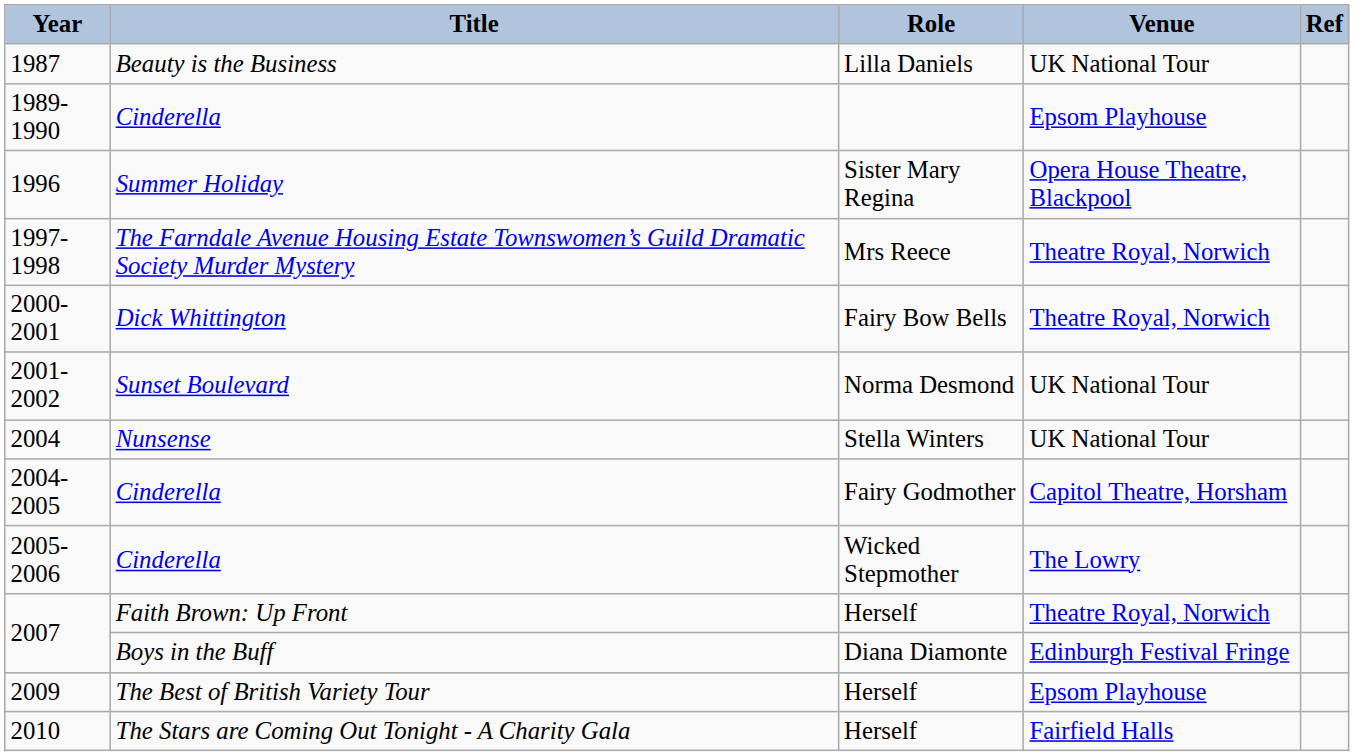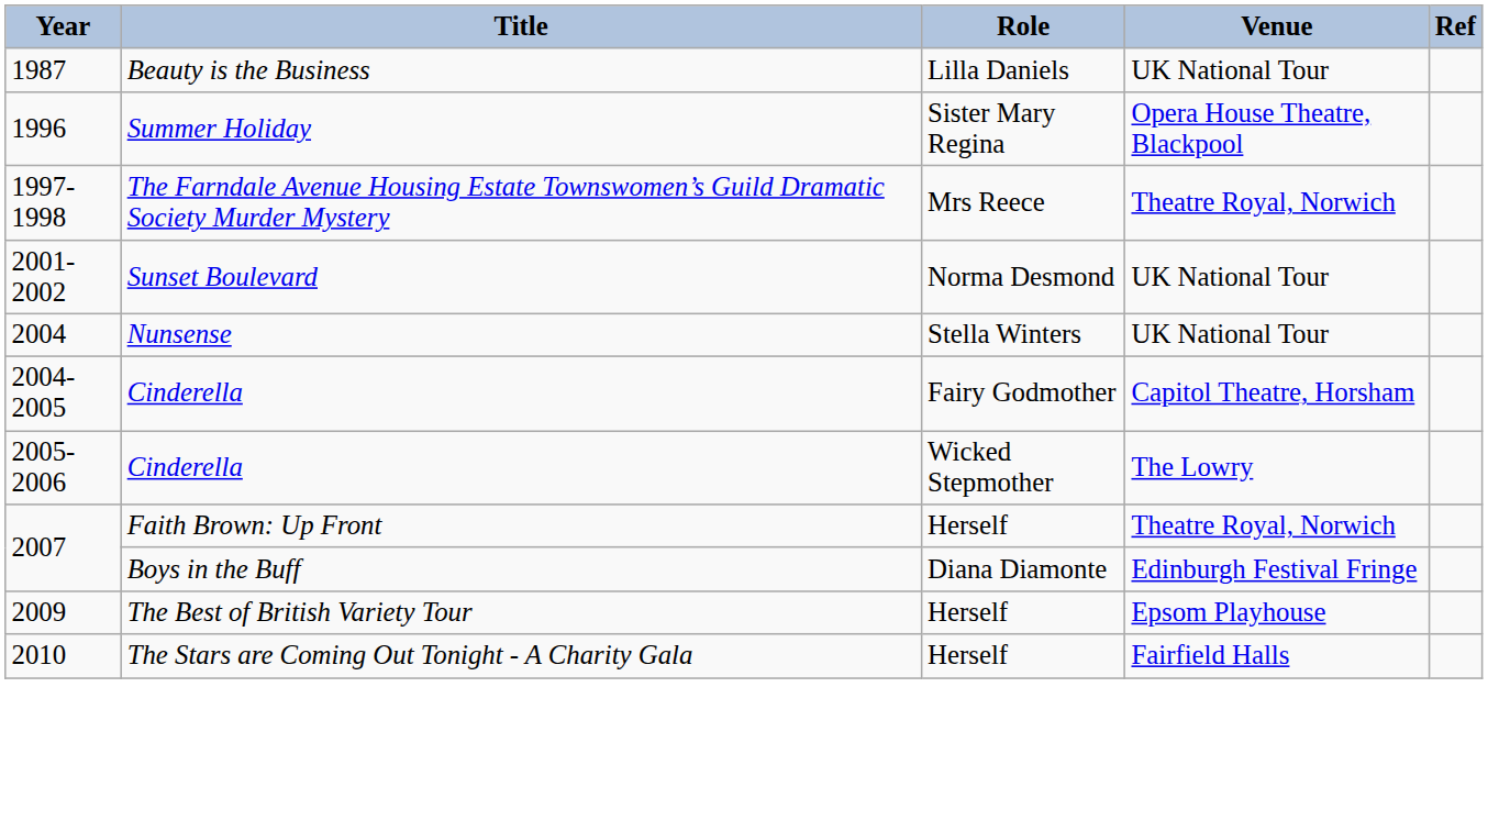 <table class="wikitable" style="font-size:100%">
 <tr style="text-align:center;">
 <th style="background:#B0C4DE;">Year</th>
 <th style="background:#B0C4DE;">Title</th>
 <th style="background:#B0C4DE;">Role</th>
 <th style="background:#B0C4DE;">Venue</th>
 <th style="background:#B0C4DE;">Ref</th>
 </tr>
 <tr>
 <td>1987</td>
 <td><em>Beauty is the Business</em></td>
 <td>Lilla Daniels</td>
 <td>UK National Tour</td>
 <td></td>
 </tr>
 <tr>
-<td>1989-1990</td>
-<td><em><a href='#'>Cinderella</a></em></td>
-<td></td>
-<td><a href='#'>Epsom Playhouse</a></td>
-<td></td>
-</tr>
-<tr>
 <td>1996</td>
 <td><em><a href='#'>Summer Holiday</a></em></td>
 <td>Sister Mary Regina</td>
 <td><a href='#'>Opera House Theatre, Blackpool</a></td>
 <td></td>
 </tr>
 <tr>
 <td>1997-1998</td>
 <td><em><a href='#'>The Farndale Avenue Housing Estate Townswomen’s Guild Dramatic Society Murder Mystery</a></em></td>
 <td>Mrs Reece</td>
-<td><a href='#'>Theatre Royal, Norwich</a></td>
-<td></td>
-</tr>
-<tr>
-<td>2000-2001</td>
-<td><em><a href='#'>Dick Whittington</a></em></td>
-<td>Fairy Bow Bells</td>
 <td><a href='#'>Theatre Royal, Norwich</a></td>
 <td></td>
 </tr>
 <tr>
 <td>2001-2002</td>
 <td><em><a href='#'>Sunset Boulevard</a></em></td>
 <td>Norma Desmond</td>
 <td>UK National Tour</td>
 <td></td>
 </tr>
 <tr>
 <td>2004</td>
 <td><em><a href='#'>Nunsense</a></em></td>
 <td>Stella Winters</td>
 <td>UK National Tour</td>
 <td></td>
 </tr>
 <tr>
 <td>2004-2005</td>
 <td><em><a href='#'>Cinderella</a></em></td>
 <td>Fairy Godmother</td>
 <td><a href='#'>Capitol Theatre, Horsham</a></td>
 <td></td>
 </tr>
 <tr>
 <td>2005-2006</td>
 <td><em><a href='#'>Cinderella</a></em></td>
 <td>Wicked Stepmother</td>
 <td><a href='#'>The Lowry</a></td>
 <td></td>
 </tr>
 <tr>
 <td rowspan=2>2007</td>
 <td><em>Faith Brown: Up Front</em></td>
 <td>Herself</td>
 <td><a href='#'>Theatre Royal, Norwich</a></td>
 <td></td>
 </tr>
 <tr>
 <td><em>Boys in the Buff</em></td>
 <td>Diana Diamonte</td>
 <td><a href='#'>Edinburgh Festival Fringe</a></td>
 <td></td>
 </tr>
 <tr>
 <td>2009</td>
 <td><em>The Best of British Variety Tour</em></td>
 <td>Herself</td>
 <td><a href='#'>Epsom Playhouse</a></td>
 <td></td>
 </tr>
 <tr>
 <td>2010</td>
 <td><em>The Stars are Coming Out Tonight - A Charity Gala</em></td>
 <td>Herself</td>
 <td><a href='#'>Fairfield Halls</a></td>
 <td></td>
 </tr>
 </table>
